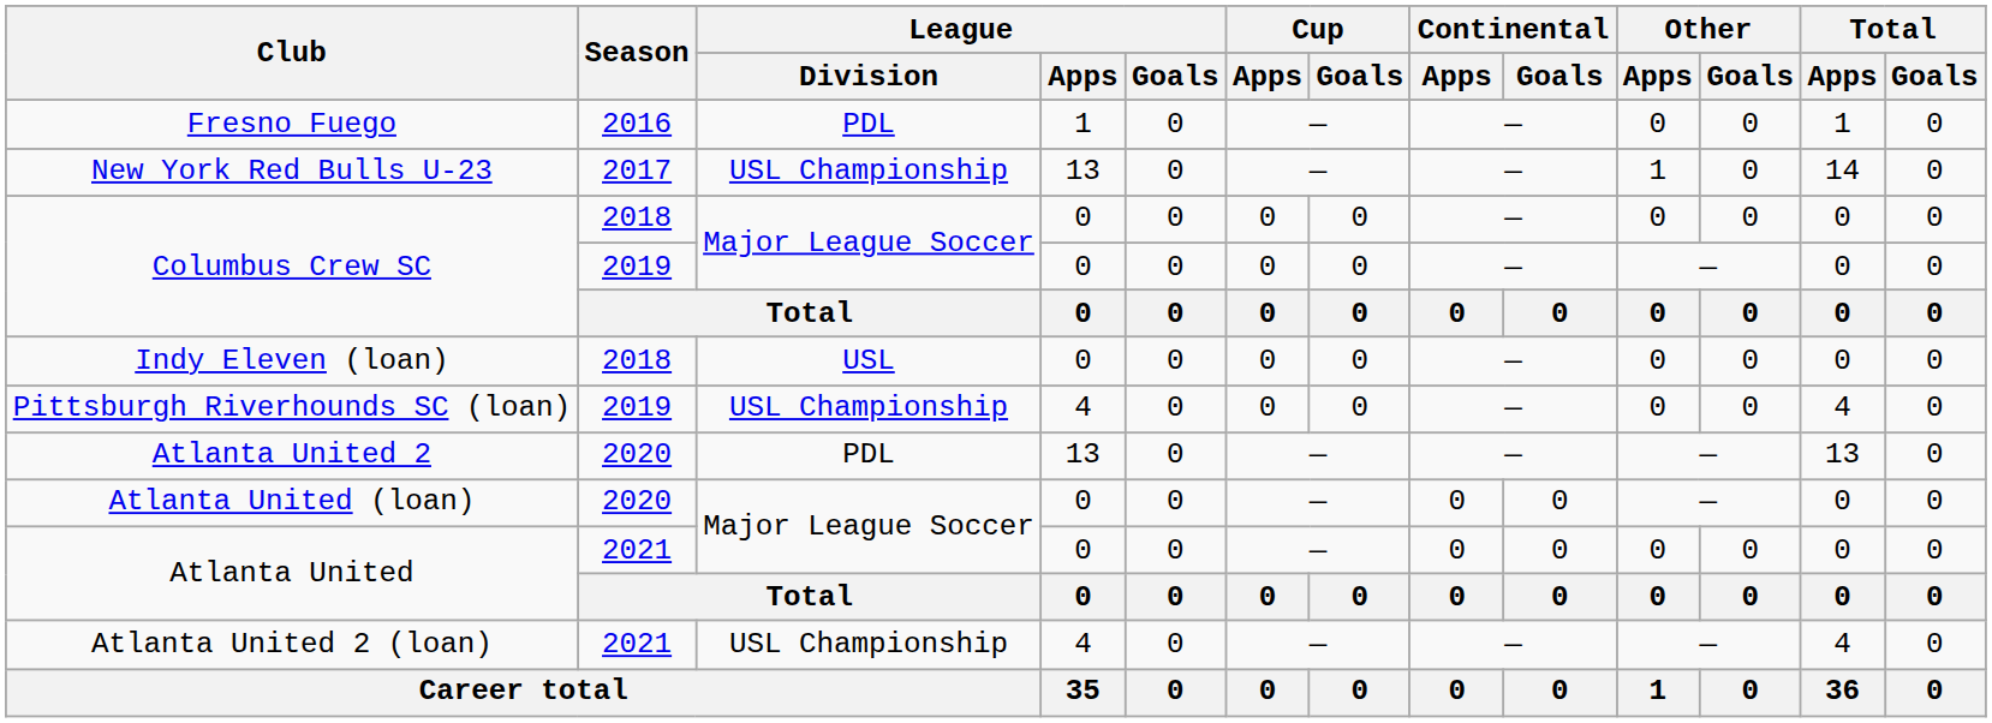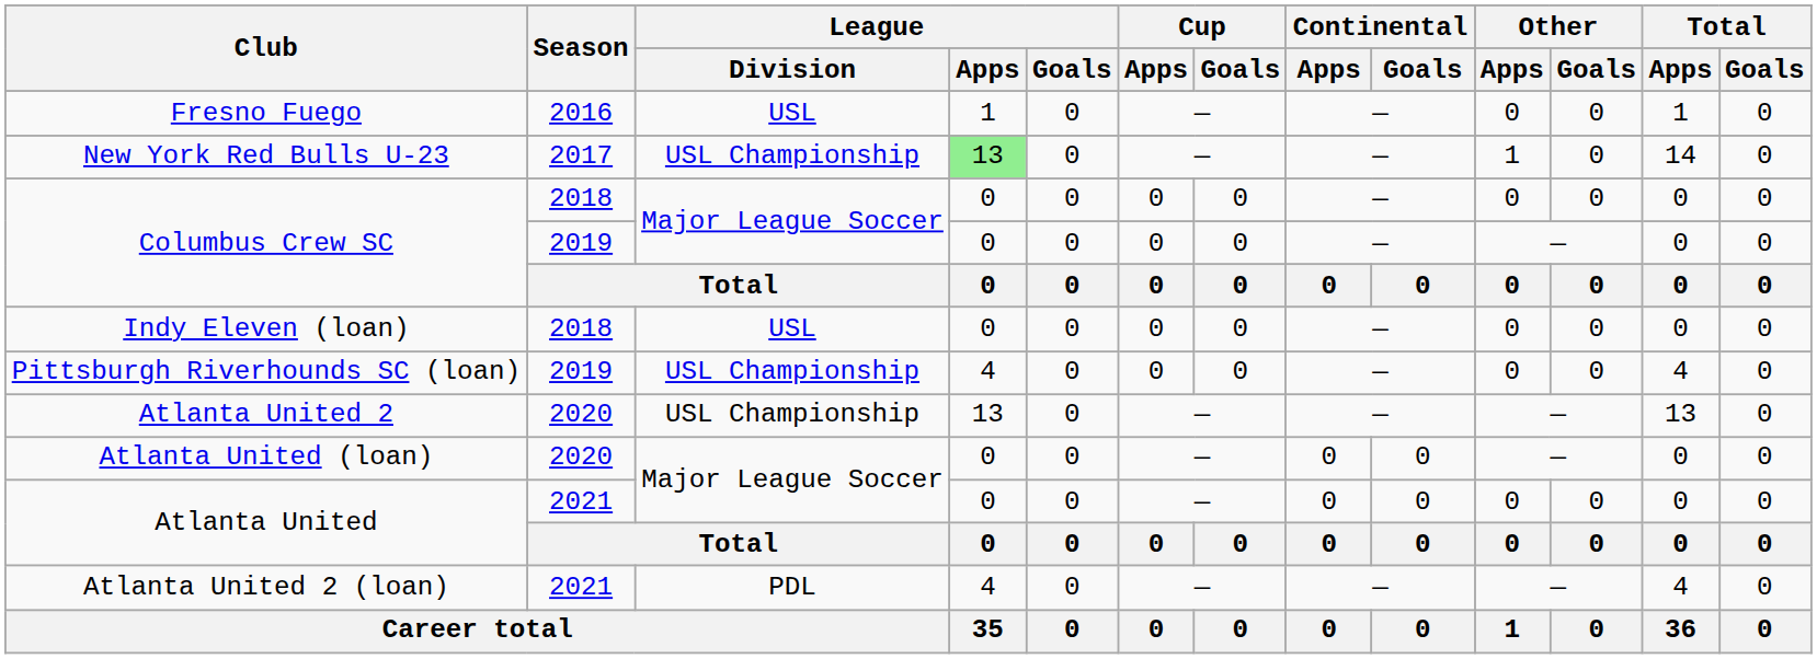 <table class="wikitable" style="text-align: center;">
 <tr>
 <th rowspan=2>Club</th>
 <th rowspan=2>Season</th>
 <th colspan=3>League</th>
 <th colspan=2>Cup</th>
 <th colspan=2>Continental</th>
 <th colspan=2>Other</th>
 <th colspan=2>Total</th>
 </tr>
 <tr>
 <th>Division</th>
 <th>Apps</th>
 <th>Goals</th>
 <th>Apps</th>
 <th>Goals</th>
 <th>Apps</th>
 <th>Goals</th>
 <th>Apps</th>
 <th>Goals</th>
 <th>Apps</th>
 <th>Goals</th>
 </tr>
 <tr>
 <td><a href='#'>Fresno Fuego</a></td>
 <td><a href='#'>2016</a></td>
-<td><a href='#'>PDL</a></td>
+<td><a href='#'>USL</a></td>
 <td>1</td>
 <td>0</td>
 <td colspan=2>—</td>
 <td colspan=2>—</td>
 <td>0</td>
 <td>0</td>
 <td>1</td>
 <td>0</td>
 </tr>
 <tr>
 <td><a href='#'>New York Red Bulls U-23</a></td>
 <td><a href='#'>2017</a></td>
 <td><a href='#'>USL Championship</a></td>
-<td>13</td>
+<td style="background: lightgreen;">13</td>
 <td>0</td>
 <td colspan=2>—</td>
 <td colspan=2>—</td>
 <td>1</td>
 <td>0</td>
 <td>14</td>
 <td>0</td>
 </tr>
 <tr>
 <td rowspan=3><a href='#'>Columbus Crew SC</a></td>
 <td><a href='#'>2018</a></td>
 <td rowspan=2><a href='#'>Major League Soccer</a></td>
 <td>0</td>
 <td>0</td>
 <td>0</td>
 <td>0</td>
 <td colspan=2>—</td>
 <td>0</td>
 <td>0</td>
 <td>0</td>
 <td>0</td>
 </tr>
 <tr>
 <td><a href='#'>2019</a></td>
 <td>0</td>
 <td>0</td>
 <td>0</td>
 <td>0</td>
 <td colspan=2>—</td>
 <td colspan=2>—</td>
 <td>0</td>
 <td>0</td>
 </tr>
 <tr>
 <th colspan=2>Total</th>
 <th>0</th>
 <th>0</th>
 <th>0</th>
 <th>0</th>
 <th>0</th>
 <th>0</th>
 <th>0</th>
 <th>0</th>
 <th>0</th>
 <th>0</th>
 </tr>
 <tr>
 <td><a href='#'>Indy Eleven</a> (loan)</td>
 <td><a href='#'>2018</a></td>
 <td><a href='#'>USL</a></td>
 <td>0</td>
 <td>0</td>
 <td>0</td>
 <td>0</td>
 <td colspan=2>—</td>
 <td>0</td>
 <td>0</td>
 <td>0</td>
 <td>0</td>
 </tr>
 <tr>
 <td><a href='#'>Pittsburgh Riverhounds SC</a> (loan)</td>
 <td><a href='#'>2019</a></td>
 <td><a href='#'>USL Championship</a></td>
 <td>4</td>
 <td>0</td>
 <td>0</td>
 <td>0</td>
 <td colspan=2>—</td>
 <td>0</td>
 <td>0</td>
 <td>4</td>
 <td>0</td>
 </tr>
 <tr>
 <td><a href='#'>Atlanta United 2</a></td>
 <td><a href='#'>2020</a></td>
-<td>PDL</td>
+<td>USL Championship</td>
 <td>13</td>
 <td>0</td>
 <td colspan=2>—</td>
 <td colspan=2>—</td>
 <td colspan=2>—</td>
 <td>13</td>
 <td>0</td>
 </tr>
 <tr>
 <td><a href='#'>Atlanta United</a> (loan)</td>
 <td><a href='#'>2020</a></td>
 <td rowspan=2>Major League Soccer</td>
 <td>0</td>
 <td>0</td>
 <td colspan=2>—</td>
 <td>0</td>
 <td>0</td>
 <td colspan=2>—</td>
 <td>0</td>
 <td>0</td>
 </tr>
 <tr>
 <td rowspan=2>Atlanta United</td>
 <td><a href='#'>2021</a></td>
 <td>0</td>
 <td>0</td>
 <td colspan=2>—</td>
 <td>0</td>
 <td>0</td>
 <td>0</td>
 <td>0</td>
 <td>0</td>
 <td>0</td>
 </tr>
 <tr>
 <th colspan=2>Total</th>
 <th>0</th>
 <th>0</th>
 <th>0</th>
 <th>0</th>
 <th>0</th>
 <th>0</th>
 <th>0</th>
 <th>0</th>
 <th>0</th>
 <th>0</th>
 </tr>
 <tr>
 <td>Atlanta United 2 (loan)</td>
 <td><a href='#'>2021</a></td>
-<td>USL Championship</td>
+<td>PDL</td>
 <td>4</td>
 <td>0</td>
 <td colspan=2>—</td>
 <td colspan=2>—</td>
 <td colspan=2>—</td>
 <td>4</td>
 <td>0</td>
 </tr>
 <tr>
 <th colspan=3>Career total</th>
 <th>35</th>
 <th>0</th>
 <th>0</th>
 <th>0</th>
 <th>0</th>
 <th>0</th>
 <th>1</th>
 <th>0</th>
 <th>36</th>
 <th>0</th>
 </tr>
 </table>
